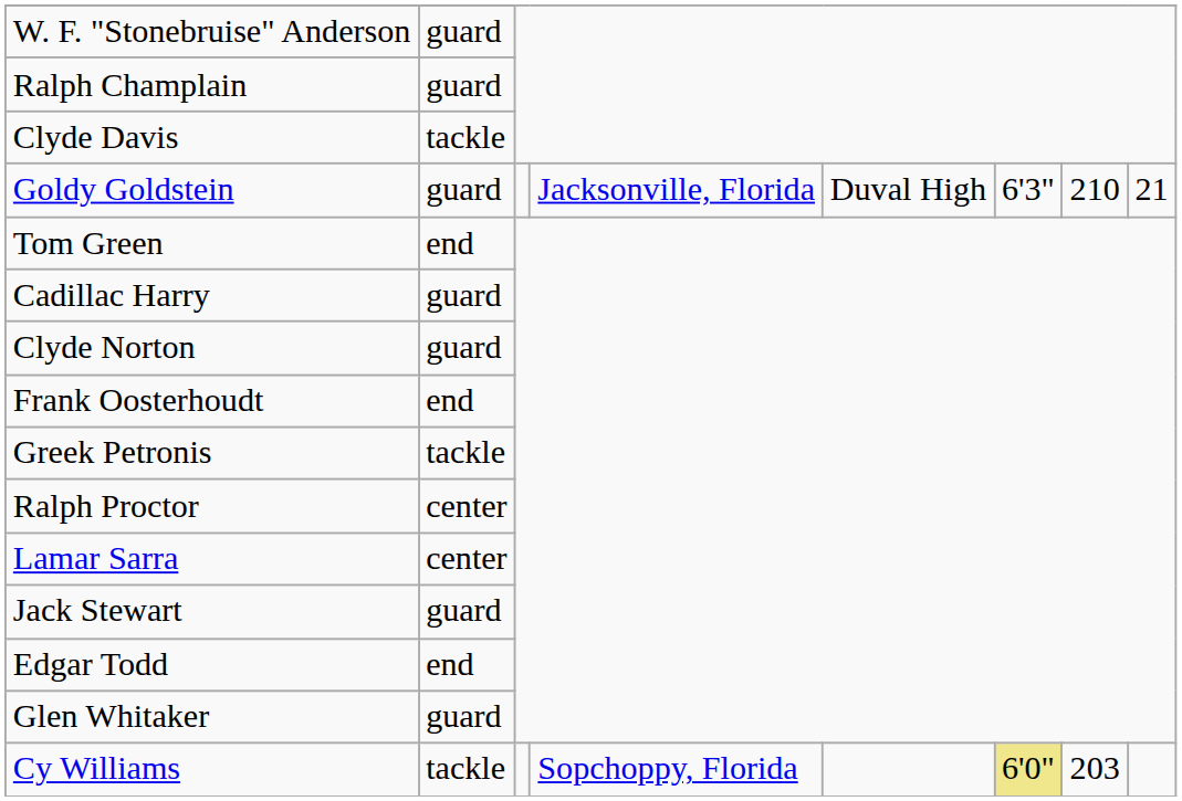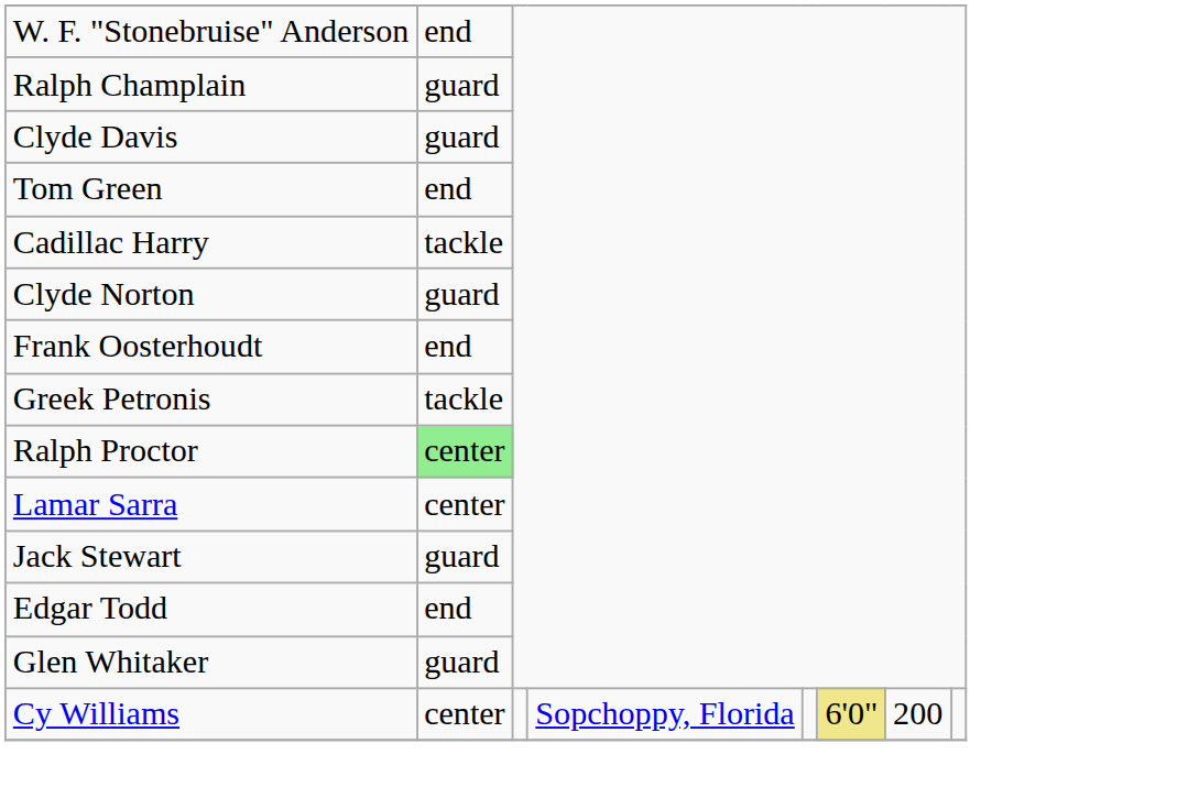 <table class="wikitable">
 <tr>
 </tr>
 <tr>
 <td>W. F. "Stonebruise" Anderson</td>
-<td>guard</td>
+<td>end</td>
 </tr>
 <tr>
 <td>Ralph Champlain</td>
 <td>guard</td>
 </tr>
 <tr>
 <td>Clyde Davis</td>
-<td>tackle</td>
-</tr>
-<tr>
-<td><a href='#'>Goldy Goldstein</a></td>
 <td>guard</td>
-<td></td>
-<td><a href='#'>Jacksonville, Florida</a></td>
-<td>Duval High</td>
-<td>6'3"</td>
-<td>210</td>
-<td>21</td>
 </tr>
 <tr>
 <td>Tom Green</td>
 <td>end</td>
 </tr>
 <tr>
 <td>Cadillac Harry</td>
-<td>guard</td>
+<td>tackle</td>
 </tr>
 <tr>
 <td>Clyde Norton</td>
 <td>guard</td>
 </tr>
 <tr>
 <td>Frank Oosterhoudt</td>
 <td>end</td>
 </tr>
 <tr>
 <td>Greek Petronis</td>
 <td>tackle</td>
 </tr>
 <tr>
 <td>Ralph Proctor</td>
-<td>center</td>
+<td style="background: lightgreen;">center</td>
 </tr>
 <tr>
 <td><a href='#'>Lamar Sarra</a></td>
 <td>center</td>
 </tr>
 <tr>
 <td>Jack Stewart</td>
 <td>guard</td>
 </tr>
 <tr>
 <td>Edgar Todd</td>
 <td>end</td>
 </tr>
 <tr>
 <td>Glen Whitaker</td>
 <td>guard</td>
 </tr>
 <tr>
 <td><a href='#'>Cy Williams</a></td>
-<td>tackle</td>
+<td>center</td>
 <td></td>
 <td><a href='#'>Sopchoppy, Florida</a></td>
 <td></td>
 <td style="background: khaki;">6'0"</td>
-<td>203</td>
+<td>200</td>
 <td></td>
 </tr>
 <tr>
 </tr>
 </table>
